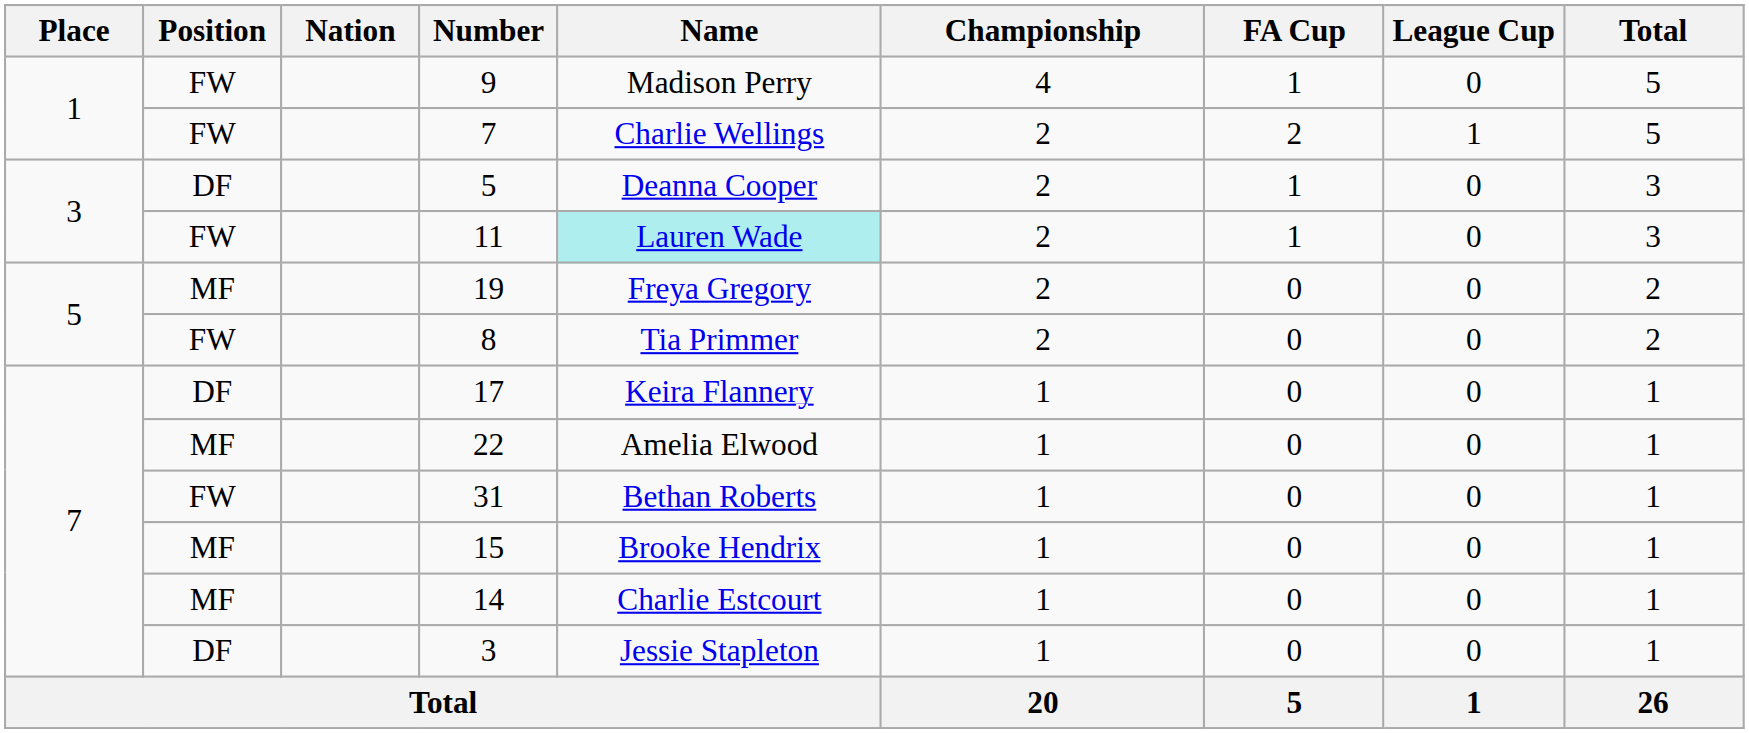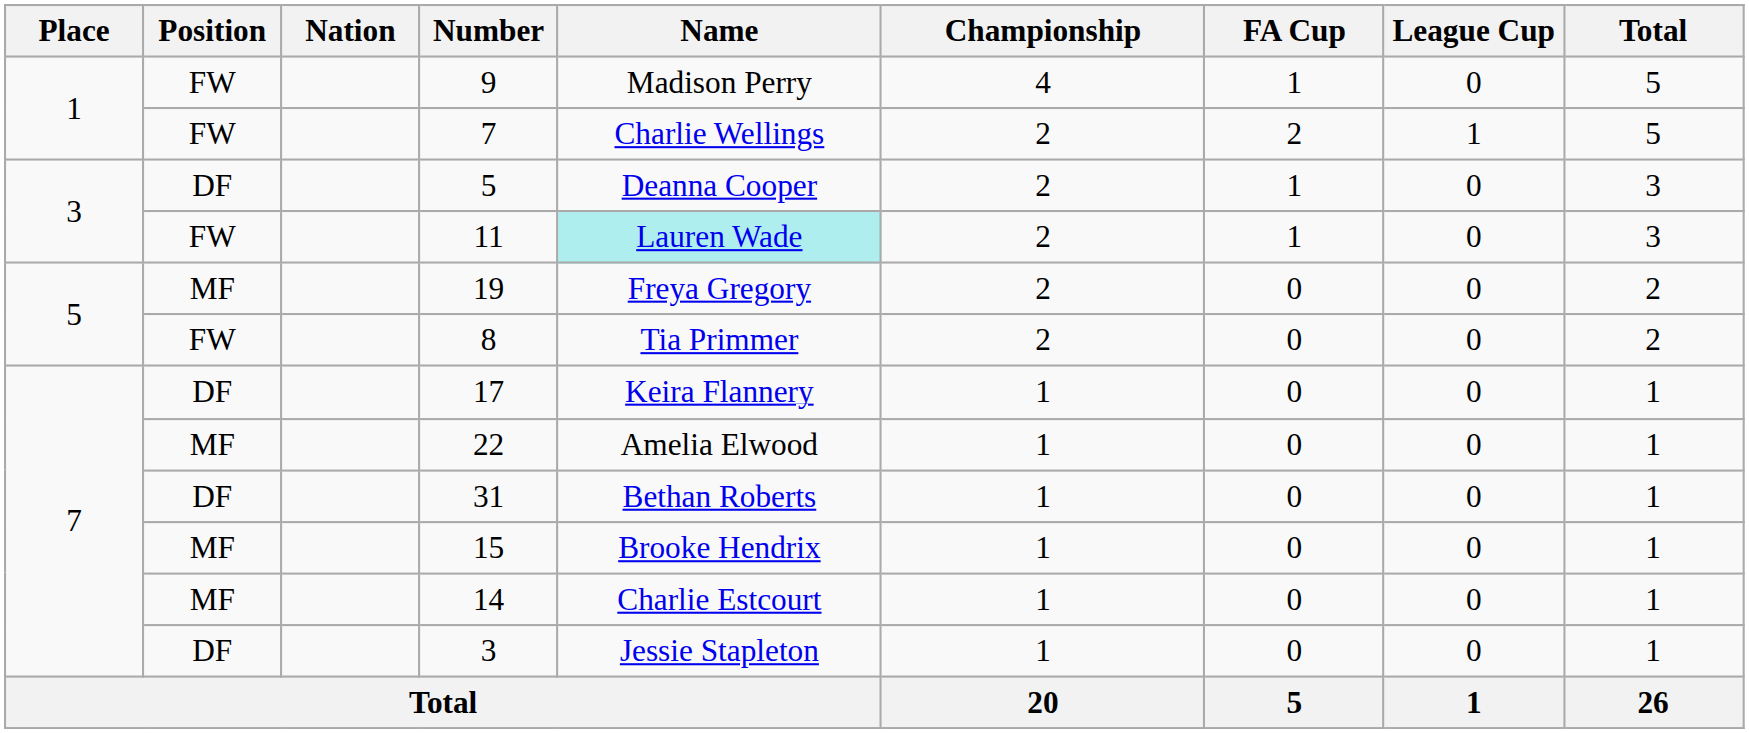 <table class="wikitable" style="font-size: 95%; text-align: center;">
 <tr>
 <th width=60>Place</th>
 <th width=60>Position</th>
 <th width=60>Nation</th>
 <th width=60>Number</th>
 <th width=150>Name</th>
 <th width=150>Championship</th>
 <th width=80>FA Cup</th>
 <th width=80>League Cup</th>
 <th width=80>Total</th>
 </tr>
 <tr>
 <td rowspan="2">1</td>
 <td>FW</td>
 <td></td>
 <td>9</td>
 <td>Madison Perry</td>
 <td>4</td>
 <td>1</td>
 <td>0</td>
 <td>5</td>
 </tr>
 <tr>
 <td>FW</td>
 <td></td>
 <td>7</td>
 <td><a href='#'>Charlie Wellings</a></td>
 <td>2</td>
 <td>2</td>
 <td>1</td>
 <td>5</td>
 </tr>
 <tr>
 <td rowspan="2">3</td>
 <td>DF</td>
 <td></td>
 <td>5</td>
 <td><a href='#'>Deanna Cooper</a></td>
 <td>2</td>
 <td>1</td>
 <td>0</td>
 <td>3</td>
 </tr>
 <tr>
 <td>FW</td>
 <td></td>
 <td>11</td>
 <td style="background: paleturquoise;"><a href='#'>Lauren Wade</a></td>
 <td>2</td>
 <td>1</td>
 <td>0</td>
 <td>3</td>
 </tr>
 <tr>
 <td rowspan="2">5</td>
 <td>MF</td>
 <td></td>
 <td>19</td>
 <td><a href='#'>Freya Gregory</a></td>
 <td>2</td>
 <td>0</td>
 <td>0</td>
 <td>2</td>
 </tr>
 <tr>
 <td>FW</td>
 <td></td>
 <td>8</td>
 <td><a href='#'>Tia Primmer</a></td>
 <td>2</td>
 <td>0</td>
 <td>0</td>
 <td>2</td>
 </tr>
 <tr>
 <td rowspan="6">7</td>
 <td>DF</td>
 <td></td>
 <td>17</td>
 <td><a href='#'>Keira Flannery</a></td>
 <td>1</td>
 <td>0</td>
 <td>0</td>
 <td>1</td>
 </tr>
 <tr>
 <td>MF</td>
 <td></td>
 <td>22</td>
 <td>Amelia Elwood</td>
 <td>1</td>
 <td>0</td>
 <td>0</td>
 <td>1</td>
 </tr>
 <tr>
-<td>FW</td>
+<td>DF</td>
 <td></td>
 <td>31</td>
 <td><a href='#'>Bethan Roberts</a></td>
 <td>1</td>
 <td>0</td>
 <td>0</td>
 <td>1</td>
 </tr>
 <tr>
 <td>MF</td>
 <td></td>
 <td>15</td>
 <td><a href='#'>Brooke Hendrix</a></td>
 <td>1</td>
 <td>0</td>
 <td>0</td>
 <td>1</td>
 </tr>
 <tr>
 <td>MF</td>
 <td></td>
 <td>14</td>
 <td><a href='#'>Charlie Estcourt</a></td>
 <td>1</td>
 <td>0</td>
 <td>0</td>
 <td>1</td>
 </tr>
 <tr>
 <td>DF</td>
 <td></td>
 <td>3</td>
 <td><a href='#'>Jessie Stapleton</a></td>
 <td>1</td>
 <td>0</td>
 <td>0</td>
 <td>1</td>
 </tr>
 <tr>
 <th colspan=5>Total</th>
 <th>20</th>
 <th>5</th>
 <th>1</th>
 <th>26</th>
 </tr>
 </table>
